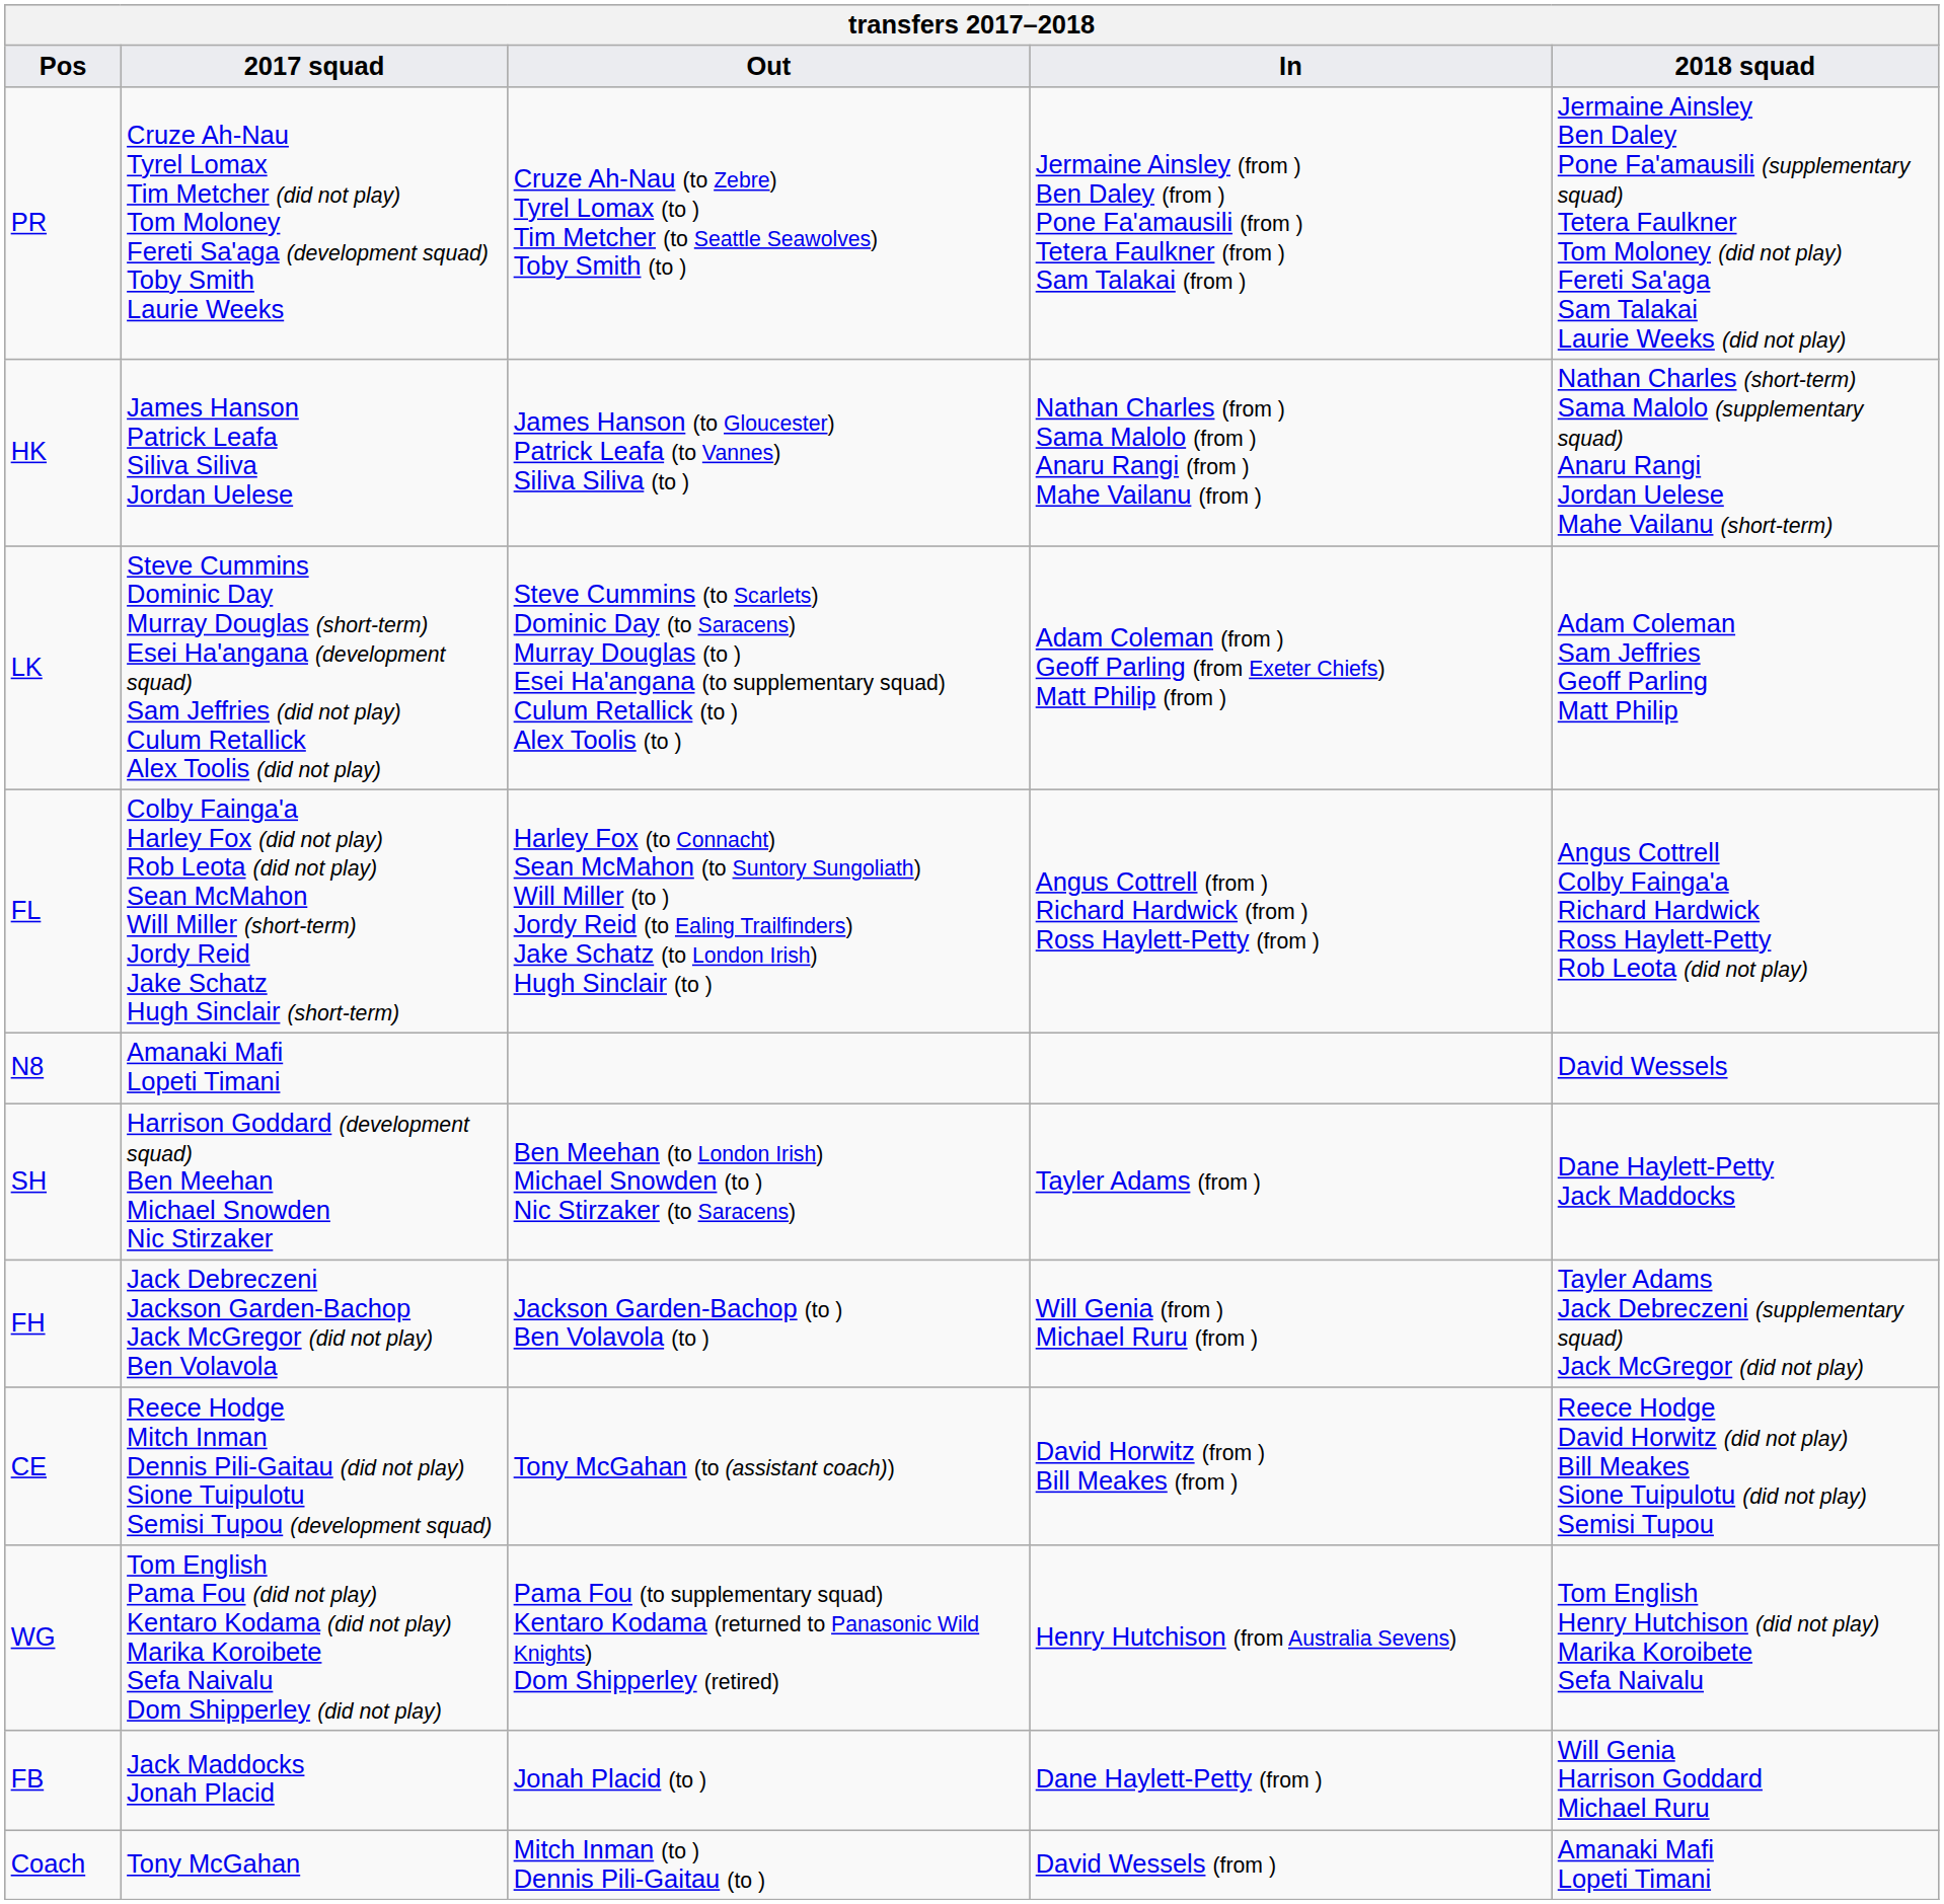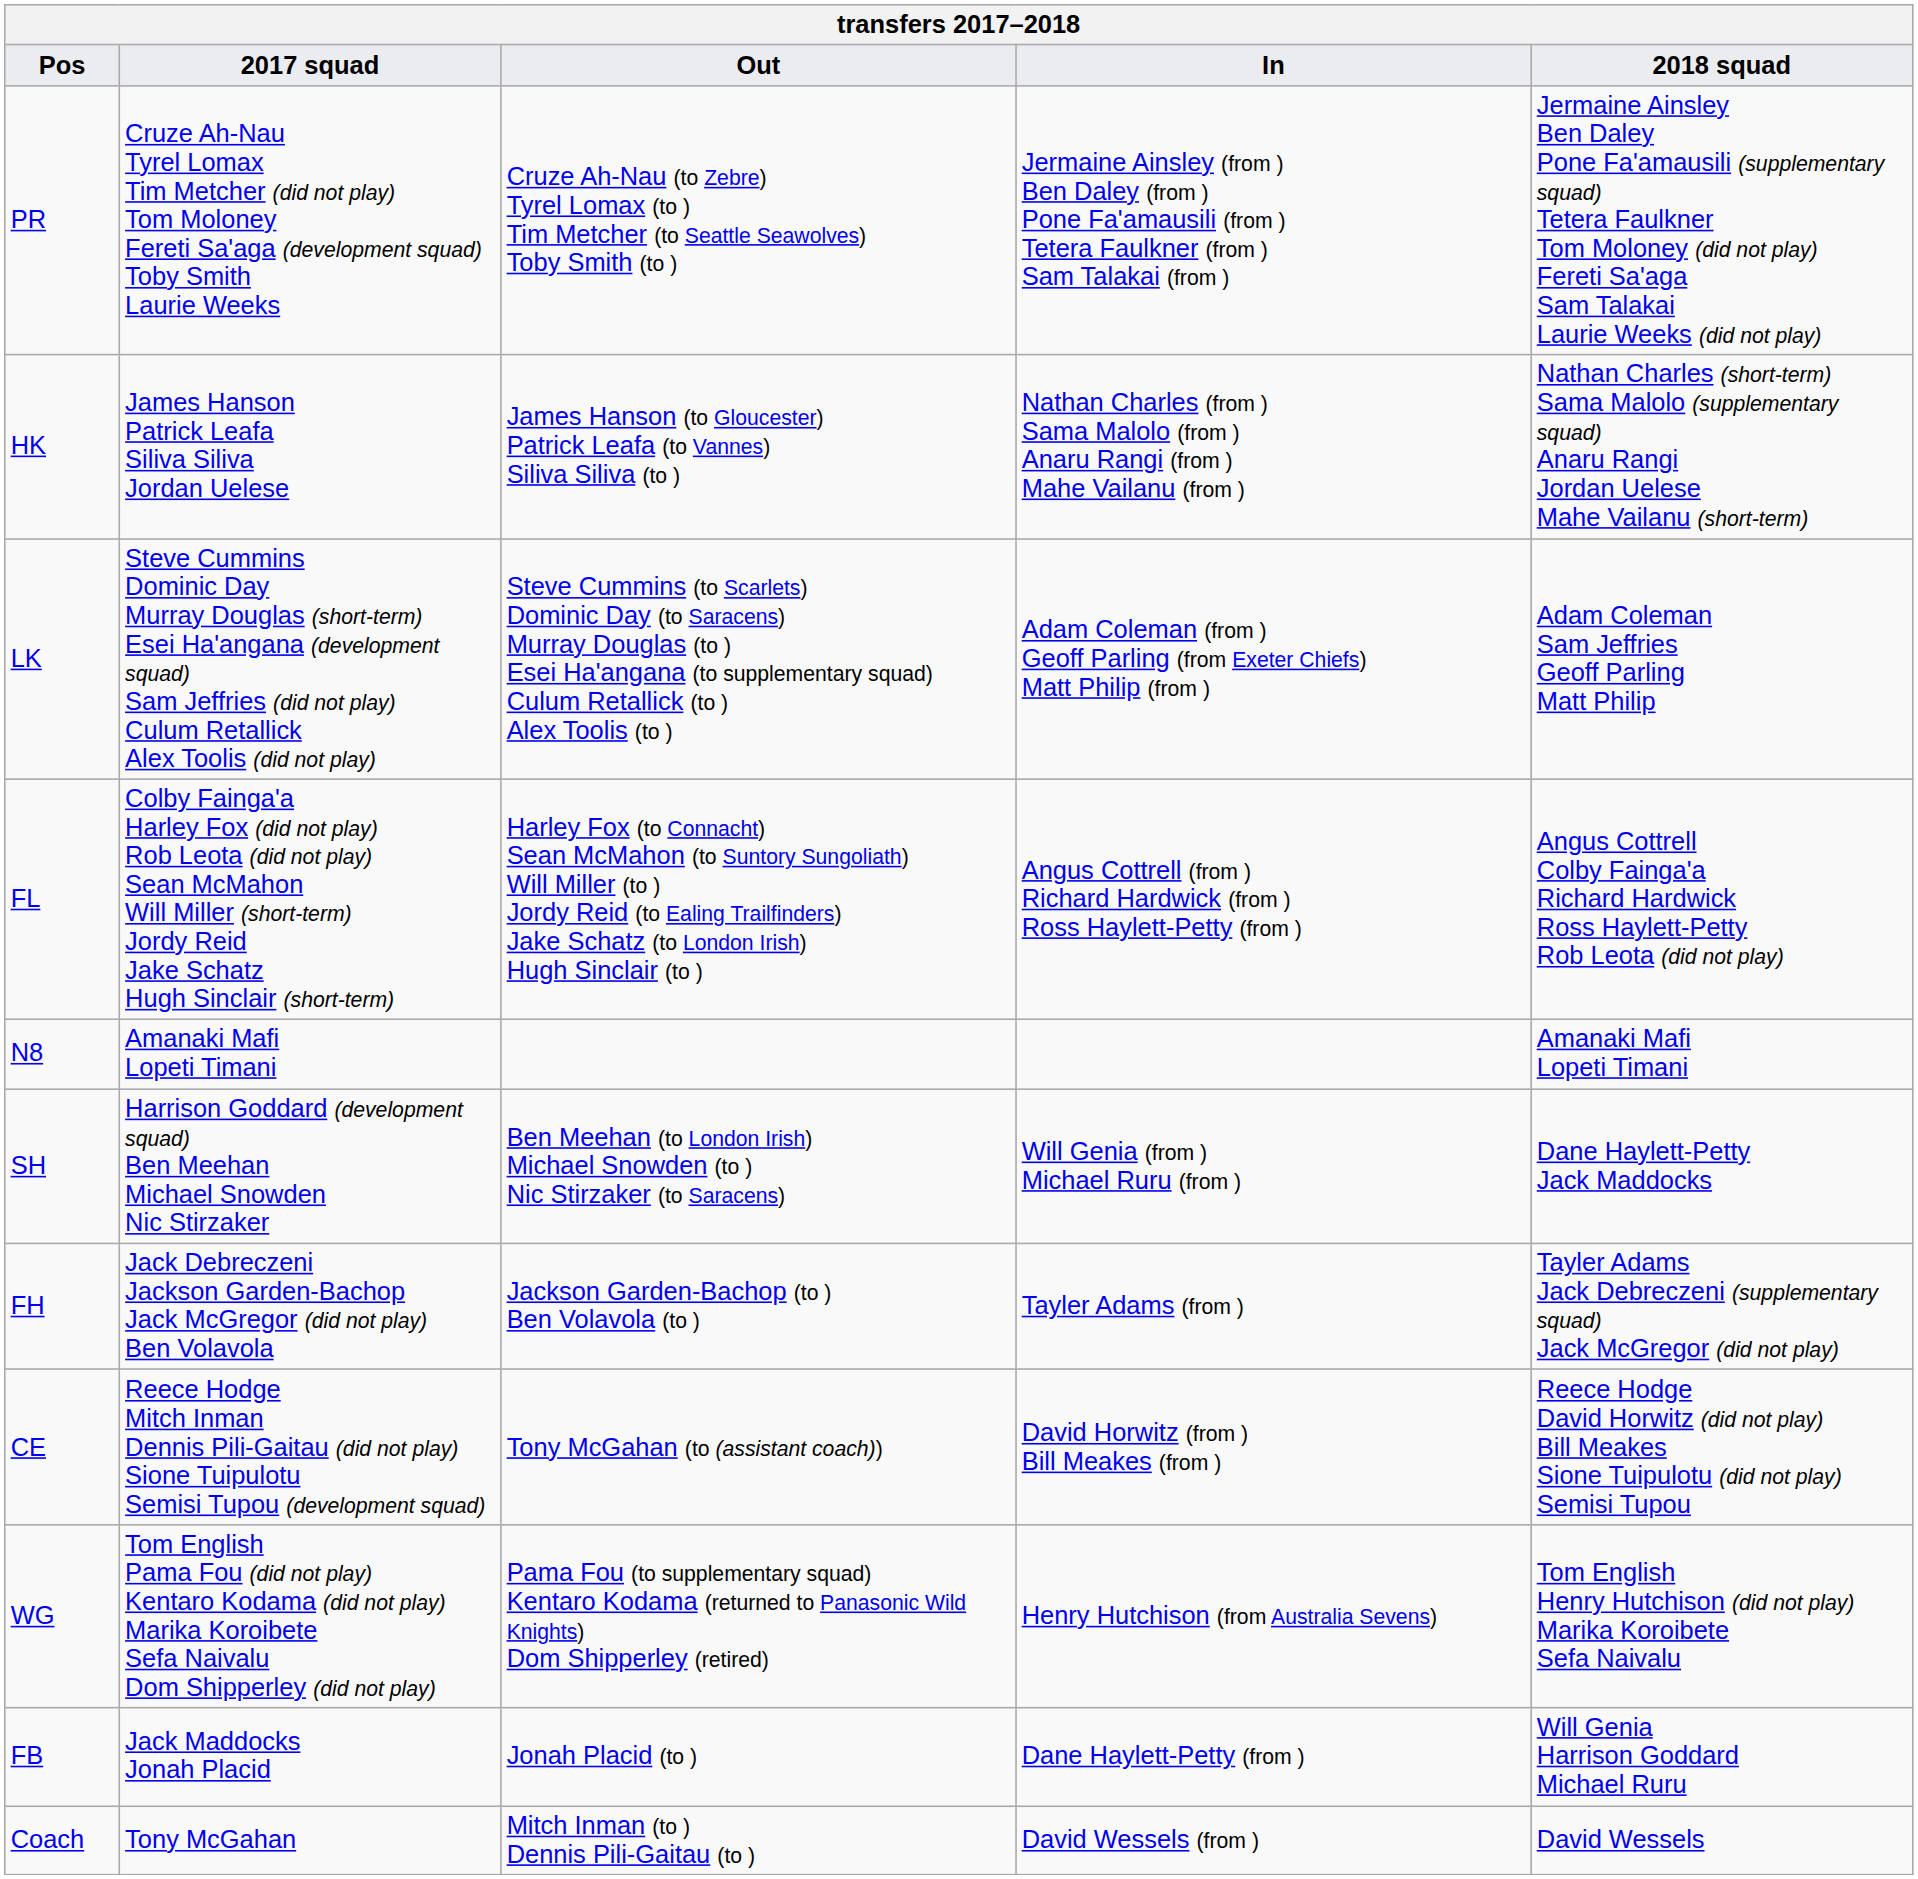 <table class="wikitable" style="text-align: left; width:95%">
 <tr>
 <th colspan="100%"> transfers 2017–2018</th>
 </tr>
 <tr>
 <th style="background:#ebecf0; width:6%;">Pos</th>
 <th style="background:#ebecf0; width:20%;">2017 squad</th>
 <th style="background:#ebecf0; width:27%;">Out</th>
 <th style="background:#ebecf0; width:27%;">In</th>
 <th style="background:#ebecf0; width:20%;">2018 squad</th>
 </tr>
 <tr>
 <td><a href='#'>PR</a></td>
 <td> <a href='#'>Cruze Ah-Nau</a> <br> <a href='#'>Tyrel Lomax</a> <br> <a href='#'>Tim Metcher</a> <small><em>(did not play)</em></small> <br> <a href='#'>Tom Moloney</a> <br> <a href='#'>Fereti Sa'aga</a> <small><em>(development squad)</em></small> <br> <a href='#'>Toby Smith</a> <br> <a href='#'>Laurie Weeks</a></td>
 <td>  <a href='#'>Cruze Ah-Nau</a> <small>(to  <a href='#'>Zebre</a>)</small> <br>  <a href='#'>Tyrel Lomax</a> <small>(to )</small> <br>  <a href='#'>Tim Metcher</a> <small>(to  <a href='#'>Seattle Seawolves</a>)</small> <br>  <a href='#'>Toby Smith</a> <small>(to )</small></td>
 <td>  <a href='#'>Jermaine Ainsley</a> <small>(from )</small> <br>  <a href='#'>Ben Daley</a> <small>(from )</small> <br>  <a href='#'>Pone Fa'amausili</a> <small>(from )</small> <br>  <a href='#'>Tetera Faulkner</a> <small>(from )</small> <br>  <a href='#'>Sam Talakai</a> <small>(from )</small></td>
 <td> <a href='#'>Jermaine Ainsley</a> <br> <a href='#'>Ben Daley</a> <br> <a href='#'>Pone Fa'amausili</a> <small><em>(supplementary squad)</em></small> <br> <a href='#'>Tetera Faulkner</a> <br> <a href='#'>Tom Moloney</a> <small><em>(did not play)</em></small> <br> <a href='#'>Fereti Sa'aga</a> <br> <a href='#'>Sam Talakai</a> <br> <a href='#'>Laurie Weeks</a> <small><em>(did not play)</em></small></td>
 </tr>
 <tr>
 <td><a href='#'>HK</a></td>
 <td> <a href='#'>James Hanson</a> <br> <a href='#'>Patrick Leafa</a> <br> <a href='#'>Siliva Siliva</a> <br> <a href='#'>Jordan Uelese</a></td>
 <td>  <a href='#'>James Hanson</a> <small>(to  <a href='#'>Gloucester</a>)</small> <br>  <a href='#'>Patrick Leafa</a> <small>(to  <a href='#'>Vannes</a>)</small> <br>  <a href='#'>Siliva Siliva</a> <small>(to )</small></td>
 <td>  <a href='#'>Nathan Charles</a> <small>(from )</small> <br>  <a href='#'>Sama Malolo</a> <small>(from )</small> <br>  <a href='#'>Anaru Rangi</a> <small>(from )</small> <br>  <a href='#'>Mahe Vailanu</a> <small>(from )</small></td>
 <td> <a href='#'>Nathan Charles</a> <small><em>(short-term)</em></small> <br> <a href='#'>Sama Malolo</a> <small><em>(supplementary squad)</em></small> <br> <a href='#'>Anaru Rangi</a> <br> <a href='#'>Jordan Uelese</a> <br> <a href='#'>Mahe Vailanu</a> <small><em>(short-term)</em></small></td>
 </tr>
 <tr>
 <td><a href='#'>LK</a></td>
 <td> <a href='#'>Steve Cummins</a> <br> <a href='#'>Dominic Day</a> <br> <a href='#'>Murray Douglas</a> <small><em>(short-term)</em></small> <br> <a href='#'>Esei Ha'angana</a> <small><em>(development squad)</em></small> <br> <a href='#'>Sam Jeffries</a> <small><em>(did not play)</em></small> <br> <a href='#'>Culum Retallick</a> <br> <a href='#'>Alex Toolis</a> <small><em>(did not play)</em></small></td>
 <td>  <a href='#'>Steve Cummins</a> <small>(to  <a href='#'>Scarlets</a>)</small> <br>  <a href='#'>Dominic Day</a> <small>(to  <a href='#'>Saracens</a>)</small> <br>  <a href='#'>Murray Douglas</a> <small>(to )</small> <br>  <a href='#'>Esei Ha'angana</a> <small>(to supplementary squad)</small> <br>  <a href='#'>Culum Retallick</a> <small>(to )</small> <br>  <a href='#'>Alex Toolis</a> <small>(to )</small></td>
 <td>  <a href='#'>Adam Coleman</a> <small>(from )</small> <br>  <a href='#'>Geoff Parling</a> <small>(from  <a href='#'>Exeter Chiefs</a>)</small> <br>  <a href='#'>Matt Philip</a> <small>(from )</small></td>
 <td> <a href='#'>Adam Coleman</a> <br> <a href='#'>Sam Jeffries</a> <br> <a href='#'>Geoff Parling</a> <br> <a href='#'>Matt Philip</a></td>
 </tr>
 <tr>
 <td><a href='#'>FL</a></td>
 <td> <a href='#'>Colby Fainga'a</a> <br> <a href='#'>Harley Fox</a> <small><em>(did not play)</em></small> <br> <a href='#'>Rob Leota</a> <small><em>(did not play)</em></small> <br> <a href='#'>Sean McMahon</a> <br> <a href='#'>Will Miller</a> <small><em>(short-term)</em></small> <br> <a href='#'>Jordy Reid</a> <br> <a href='#'>Jake Schatz</a> <br> <a href='#'>Hugh Sinclair</a> <small><em>(short-term)</em></small></td>
 <td>  <a href='#'>Harley Fox</a> <small>(to  <a href='#'>Connacht</a>)</small> <br>  <a href='#'>Sean McMahon</a> <small>(to  <a href='#'>Suntory Sungoliath</a>)</small> <br>  <a href='#'>Will Miller</a> <small>(to )</small> <br>  <a href='#'>Jordy Reid</a> <small>(to  <a href='#'>Ealing Trailfinders</a>)</small> <br>  <a href='#'>Jake Schatz</a> <small>(to  <a href='#'>London Irish</a>)</small> <br>  <a href='#'>Hugh Sinclair</a> <small>(to )</small></td>
 <td>  <a href='#'>Angus Cottrell</a> <small>(from )</small> <br>  <a href='#'>Richard Hardwick</a> <small>(from )</small> <br>  <a href='#'>Ross Haylett-Petty</a> <small>(from )</small></td>
 <td> <a href='#'>Angus Cottrell</a> <br> <a href='#'>Colby Fainga'a</a> <br> <a href='#'>Richard Hardwick</a> <br> <a href='#'>Ross Haylett-Petty</a> <br> <a href='#'>Rob Leota</a> <small><em>(did not play)</em></small></td>
 </tr>
 <tr>
 <td><a href='#'>N8</a></td>
 <td> <a href='#'>Amanaki Mafi</a> <br> <a href='#'>Lopeti Timani</a></td>
 <td></td>
 <td></td>
-<td> <a href='#'>David Wessels</a></td>
+<td> <a href='#'>Amanaki Mafi</a> <br> <a href='#'>Lopeti Timani</a></td>
 </tr>
 <tr>
 <td><a href='#'>SH</a></td>
 <td> <a href='#'>Harrison Goddard</a> <small><em>(development squad)</em></small> <br> <a href='#'>Ben Meehan</a> <br> <a href='#'>Michael Snowden</a> <br> <a href='#'>Nic Stirzaker</a></td>
 <td>  <a href='#'>Ben Meehan</a> <small>(to  <a href='#'>London Irish</a>)</small> <br>  <a href='#'>Michael Snowden</a> <small>(to )</small> <br>  <a href='#'>Nic Stirzaker</a> <small>(to  <a href='#'>Saracens</a>)</small></td>
-<td>  <a href='#'>Tayler Adams</a> <small>(from )</small></td>
+<td>  <a href='#'>Will Genia</a> <small>(from )</small> <br>  <a href='#'>Michael Ruru</a> <small>(from )</small></td>
 <td> <a href='#'>Dane Haylett-Petty</a> <br> <a href='#'>Jack Maddocks</a></td>
 </tr>
 <tr>
 <td><a href='#'>FH</a></td>
 <td> <a href='#'>Jack Debreczeni</a> <br> <a href='#'>Jackson Garden-Bachop</a> <br> <a href='#'>Jack McGregor</a> <small><em>(did not play)</em></small> <br> <a href='#'>Ben Volavola</a></td>
 <td>  <a href='#'>Jackson Garden-Bachop</a> <small>(to )</small> <br>  <a href='#'>Ben Volavola</a> <small>(to )</small></td>
-<td>  <a href='#'>Will Genia</a> <small>(from )</small> <br>  <a href='#'>Michael Ruru</a> <small>(from )</small></td>
+<td>  <a href='#'>Tayler Adams</a> <small>(from )</small></td>
 <td> <a href='#'>Tayler Adams</a> <br> <a href='#'>Jack Debreczeni</a> <small><em>(supplementary squad)</em></small> <br> <a href='#'>Jack McGregor</a> <small><em>(did not play)</em></small></td>
 </tr>
 <tr>
 <td><a href='#'>CE</a></td>
 <td> <a href='#'>Reece Hodge</a> <br> <a href='#'>Mitch Inman</a> <br> <a href='#'>Dennis Pili-Gaitau</a> <small><em>(did not play)</em></small> <br> <a href='#'>Sione Tuipulotu</a> <br> <a href='#'>Semisi Tupou</a> <small><em>(development squad)</em></small></td>
 <td>  <a href='#'>Tony McGahan</a> <small>(to  <em>(assistant coach)</em>)</small></td>
 <td>  <a href='#'>David Horwitz</a> <small>(from )</small> <br>  <a href='#'>Bill Meakes</a> <small>(from )</small></td>
 <td> <a href='#'>Reece Hodge</a> <br> <a href='#'>David Horwitz</a> <small><em>(did not play)</em></small> <br> <a href='#'>Bill Meakes</a> <br> <a href='#'>Sione Tuipulotu</a> <small><em>(did not play)</em></small> <br> <a href='#'>Semisi Tupou</a></td>
 </tr>
 <tr>
 <td><a href='#'>WG</a></td>
 <td> <a href='#'>Tom English</a> <br> <a href='#'>Pama Fou</a> <small><em>(did not play)</em></small> <br> <a href='#'>Kentaro Kodama</a> <small><em>(did not play)</em></small> <br> <a href='#'>Marika Koroibete</a> <br> <a href='#'>Sefa Naivalu</a> <br> <a href='#'>Dom Shipperley</a> <small><em>(did not play)</em></small></td>
 <td>  <a href='#'>Pama Fou</a> <small>(to supplementary squad)</small> <br>  <a href='#'>Kentaro Kodama</a> <small>(returned to  <a href='#'>Panasonic Wild Knights</a>)</small> <br>  <a href='#'>Dom Shipperley</a> <small>(retired)</small></td>
 <td>  <a href='#'>Henry Hutchison</a> <small>(from <a href='#'>Australia Sevens</a>)</small></td>
 <td> <a href='#'>Tom English</a> <br> <a href='#'>Henry Hutchison</a> <small><em>(did not play)</em></small> <br> <a href='#'>Marika Koroibete</a> <br> <a href='#'>Sefa Naivalu</a></td>
 </tr>
 <tr>
 <td><a href='#'>FB</a></td>
 <td> <a href='#'>Jack Maddocks</a> <br> <a href='#'>Jonah Placid</a></td>
 <td>  <a href='#'>Jonah Placid</a> <small>(to )</small></td>
 <td>  <a href='#'>Dane Haylett-Petty</a> <small>(from )</small></td>
 <td> <a href='#'>Will Genia</a> <br> <a href='#'>Harrison Goddard</a> <br> <a href='#'>Michael Ruru</a></td>
 </tr>
 <tr>
 <td><a href='#'>Coach</a></td>
 <td> <a href='#'>Tony McGahan</a></td>
 <td>  <a href='#'>Mitch Inman</a> <small>(to )</small> <br>  <a href='#'>Dennis Pili-Gaitau</a> <small>(to )</small></td>
 <td>  <a href='#'>David Wessels</a> <small>(from )</small></td>
-<td> <a href='#'>Amanaki Mafi</a> <br> <a href='#'>Lopeti Timani</a></td>
+<td> <a href='#'>David Wessels</a></td>
 </tr>
 </table>
